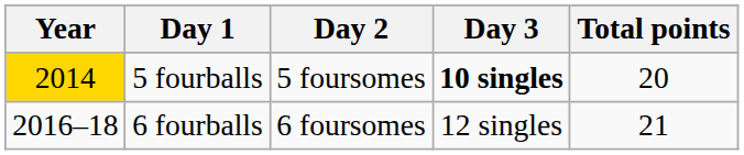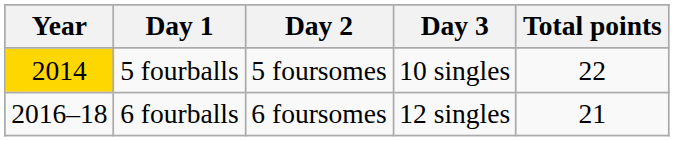 <table class="wikitable" style="text-align:center;">
 <tr>
 <th>Year</th>
 <th>Day 1</th>
 <th>Day 2</th>
 <th>Day 3</th>
 <th>Total points</th>
 </tr>
 <tr>
 <td style="background: gold;">2014</td>
 <td>5 fourballs</td>
 <td>5 foursomes</td>
-<td><strong>10 singles</strong></td>
-<td>20</td>
+<td>10 singles</td>
+<td>22</td>
 </tr>
 <tr>
 <td>2016–18</td>
 <td>6 fourballs</td>
 <td>6 foursomes</td>
 <td>12 singles</td>
 <td>21</td>
 </tr>
 </table>
